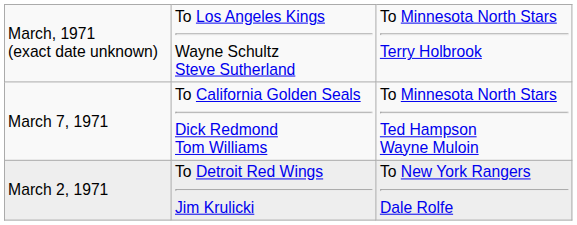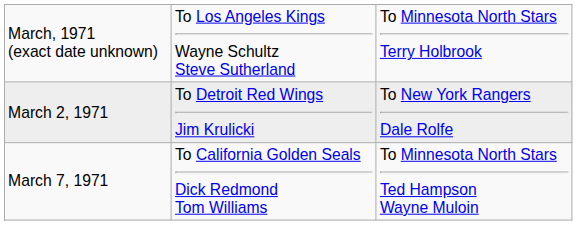 <table class="wikitable" style="border:1px solid #999; width:580px;">
 <tr>
 <td>March, 1971<br>(exact date unknown)</td>
 <td valign="top">To <a href='#'>Los Angeles Kings</a><hr>Wayne Schultz<br><a href='#'>Steve Sutherland</a></td>
 <td valign="top">To <a href='#'>Minnesota North Stars</a><hr><a href='#'>Terry Holbrook</a></td>
 </tr>
+<tr bgcolor="eeeeee">
+<td>March 2, 1971</td>
+<td valign="top">To <a href='#'>Detroit Red Wings</a><hr><a href='#'>Jim Krulicki</a></td>
+<td valign="top">To <a href='#'>New York Rangers</a><hr><a href='#'>Dale Rolfe</a></td>
+</tr>
 <tr>
 <td>March 7, 1971</td>
 <td valign="top">To <a href='#'>California Golden Seals</a><hr><a href='#'>Dick Redmond</a><br><a href='#'>Tom Williams</a></td>
 <td valign="top">To <a href='#'>Minnesota North Stars</a><hr><a href='#'>Ted Hampson</a><br><a href='#'>Wayne Muloin</a></td>
 </tr>
-<tr bgcolor="eeeeee">
-<td>March 2, 1971</td>
-<td valign="top">To <a href='#'>Detroit Red Wings</a><hr><a href='#'>Jim Krulicki</a></td>
-<td valign="top">To <a href='#'>New York Rangers</a><hr><a href='#'>Dale Rolfe</a></td>
-</tr>
 </table>
